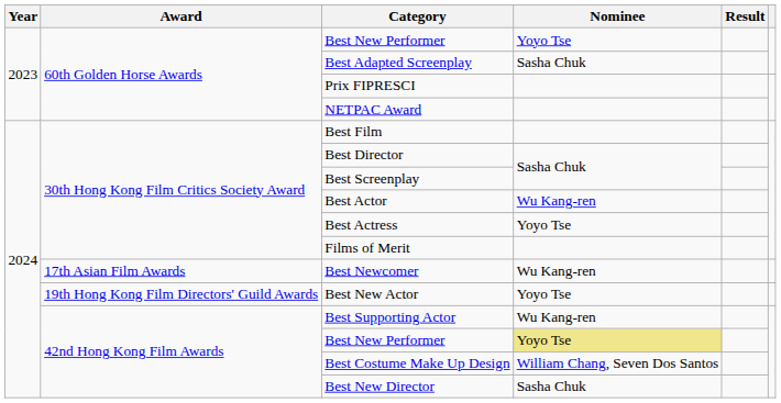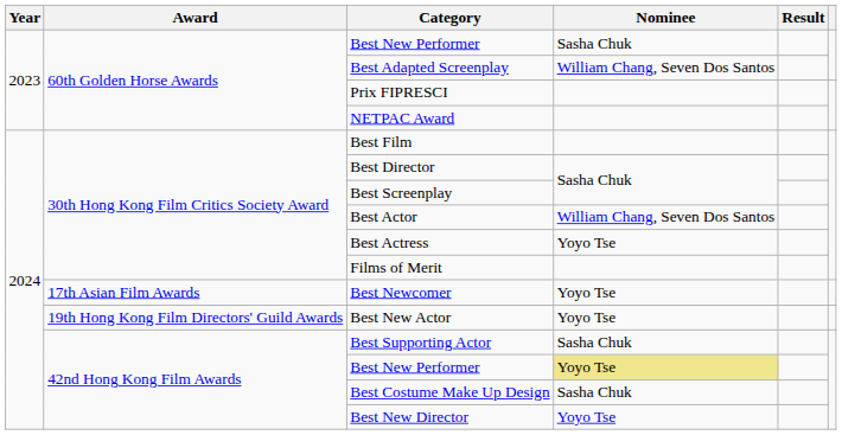 <table class="wikitable plainrowheaders">
 <tr>
 <th>Year</th>
 <th>Award</th>
 <th>Category</th>
 <th>Nominee</th>
 <th>Result</th>
 <th></th>
 </tr>
 <tr>
 <td rowspan="4">2023</td>
 <td rowspan="4"><a href='#'>60th Golden Horse Awards</a></td>
 <td><a href='#'>Best New Performer</a></td>
-<td><a href='#'>Yoyo Tse</a></td>
+<td>Sasha Chuk</td>
 <td></td>
 <td rowspan="2"></td>
 </tr>
 <tr>
 <td><a href='#'>Best Adapted Screenplay</a></td>
-<td>Sasha Chuk</td>
+<td><a href='#'>William Chang</a>, Seven Dos Santos</td>
 <td></td>
 </tr>
 <tr>
 <td>Prix FIPRESCI</td>
 <td></td>
 <td></td>
 <td rowspan="2"></td>
 </tr>
 <tr>
 <td><a href='#'>NETPAC Award</a></td>
 <td></td>
 <td></td>
 </tr>
 <tr>
 <td rowspan="12">2024</td>
 <td rowspan="6"><a href='#'>30th Hong Kong Film Critics Society Award</a></td>
 <td>Best Film</td>
 <td></td>
 <td></td>
 <td rowspan="6"></td>
 </tr>
 <tr>
 <td>Best Director</td>
 <td rowspan="2">Sasha Chuk</td>
 <td></td>
 </tr>
 <tr>
 <td>Best Screenplay</td>
 <td></td>
 </tr>
 <tr>
 <td>Best Actor</td>
-<td><a href='#'>Wu Kang-ren</a></td>
+<td><a href='#'>William Chang</a>, Seven Dos Santos</td>
 <td></td>
 </tr>
 <tr>
 <td>Best Actress</td>
 <td>Yoyo Tse</td>
 <td></td>
 </tr>
 <tr>
 <td>Films of Merit</td>
 <td></td>
 <td></td>
 </tr>
 <tr>
 <td><a href='#'>17th Asian Film Awards</a></td>
 <td><a href='#'>Best Newcomer</a></td>
-<td>Wu Kang-ren</td>
+<td>Yoyo Tse</td>
 <td></td>
 <td></td>
 </tr>
 <tr>
 <td><a href='#'>19th Hong Kong Film Directors' Guild Awards</a></td>
 <td>Best New Actor</td>
 <td>Yoyo Tse</td>
 <td></td>
 <td></td>
 </tr>
 <tr>
 <td rowspan="4"><a href='#'>42nd Hong Kong Film Awards</a></td>
 <td><a href='#'>Best Supporting Actor</a></td>
-<td>Wu Kang-ren</td>
+<td>Sasha Chuk</td>
 <td></td>
 <td rowspan="4"></td>
 </tr>
 <tr>
 <td><a href='#'>Best New Performer</a></td>
 <td style="background: khaki;">Yoyo Tse</td>
 <td></td>
 </tr>
 <tr>
 <td><a href='#'>Best Costume Make Up Design</a></td>
-<td><a href='#'>William Chang</a>, Seven Dos Santos</td>
+<td>Sasha Chuk</td>
 <td></td>
 </tr>
 <tr>
 <td><a href='#'>Best New Director</a></td>
-<td>Sasha Chuk</td>
+<td><a href='#'>Yoyo Tse</a></td>
 <td></td>
 </tr>
 </table>
